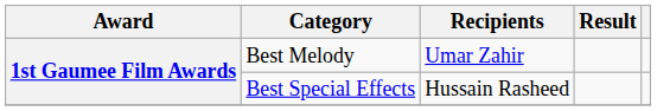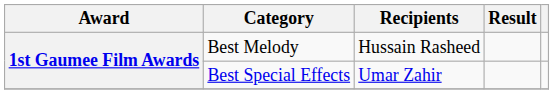 <table class="wikitable plainrowheaders sortable">
 <tr>
 <th scope="col">Award</th>
 <th scope="col">Category</th>
 <th scope="col">Recipients</th>
 <th scope="col">Result</th>
 <th scope="col" class="unsortable"></th>
 </tr>
 <tr>
 <th scope="row" rowspan="2"><a href='#'>1st Gaumee Film Awards</a></th>
 <td>Best Melody</td>
-<td><a href='#'>Umar Zahir</a></td>
+<td>Hussain Rasheed</td>
 <td></td>
 <td style="text-align:center;"></td>
 </tr>
 <tr>
 <td><a href='#'>Best Special Effects</a></td>
-<td>Hussain Rasheed</td>
+<td><a href='#'>Umar Zahir</a></td>
 <td></td>
 <td style="text-align:center;"></td>
 </tr>
 <tr>
 </tr>
 </table>
